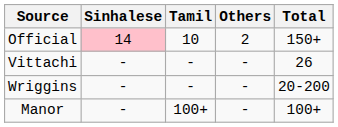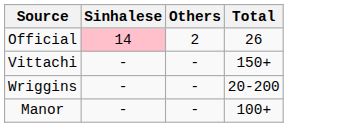 <table class="wikitable" style="text-align:center;">
 <tr>
 <th>Source</th>
 <th>Sinhalese</th>
-<th>Tamil</th>
 <th>Others</th>
 <th>Total</th>
 </tr>
 <tr>
 <td>Official</td>
 <td style="background: pink;">14</td>
-<td>10</td>
 <td>2</td>
-<td>150+</td>
+<td>26</td>
 </tr>
 <tr>
 <td>Vittachi</td>
 <td>-</td>
 <td>-</td>
-<td>-</td>
-<td>26</td>
+<td>150+</td>
 </tr>
 <tr>
 <td>Wriggins</td>
-<td>-</td>
 <td>-</td>
 <td>-</td>
 <td>20-200</td>
 </tr>
 <tr>
 <td>Manor</td>
 <td>-</td>
-<td>100+</td>
 <td>-</td>
 <td>100+</td>
 </tr>
 </table>
